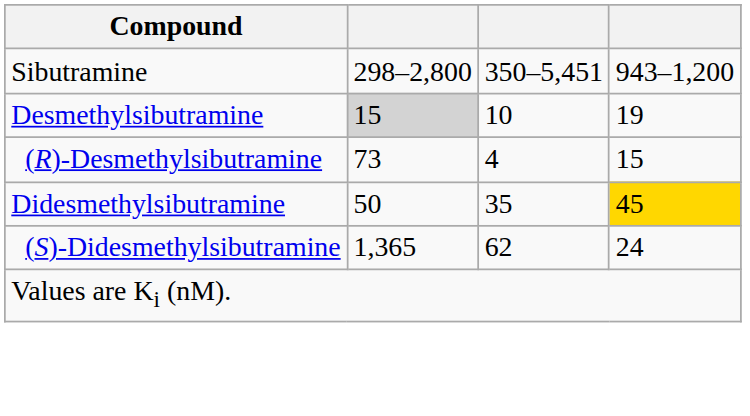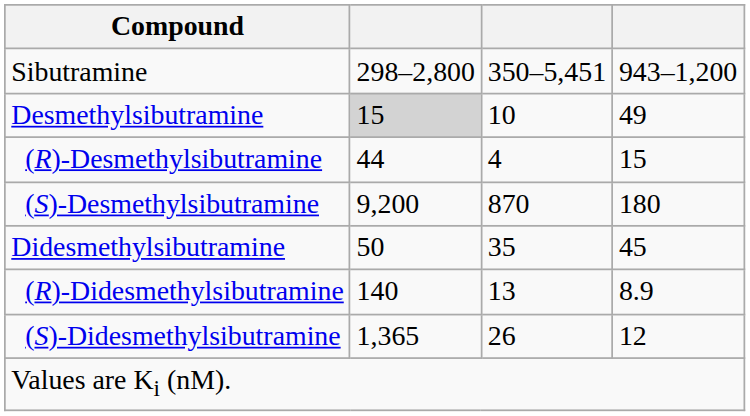 <table class="wikitable floatright">
 <tr>
 <th>Compound</th>
 <th></th>
 <th></th>
 <th></th>
 </tr>
 <tr>
 <td>Sibutramine</td>
 <td>298–2,800</td>
 <td>350–5,451</td>
 <td>943–1,200</td>
 </tr>
 <tr>
 <td><a href='#'>Desmethylsibutramine</a></td>
 <td style="background: lightgrey;">15</td>
 <td>10</td>
-<td>19</td>
+<td>49</td>
 </tr>
 <tr>
 <td>  <a href='#'>(<em>R</em>)-Desmethylsibutramine</a></td>
-<td>73</td>
+<td>44</td>
 <td>4</td>
 <td>15</td>
+</tr>
+<tr>
+<td>  <a href='#'>(<em>S</em>)-Desmethylsibutramine</a></td>
+<td>9,200</td>
+<td>870</td>
+<td>180</td>
 </tr>
 <tr>
 <td><a href='#'>Didesmethylsibutramine</a></td>
 <td>50</td>
 <td>35</td>
-<td style="background: gold;">45</td>
+<td>45</td>
+</tr>
+<tr>
+<td>  <a href='#'>(<em>R</em>)-Didesmethylsibutramine</a></td>
+<td>140</td>
+<td>13</td>
+<td>8.9</td>
 </tr>
 <tr>
 <td>  <a href='#'>(<em>S</em>)-Didesmethylsibutramine</a></td>
 <td>1,365</td>
-<td>62</td>
-<td>24</td>
+<td>26</td>
+<td>12</td>
 </tr>
 <tr>
 <td colspan="4">Values are K<sub>i</sub> (nM).</td>
 </tr>
 </table>
